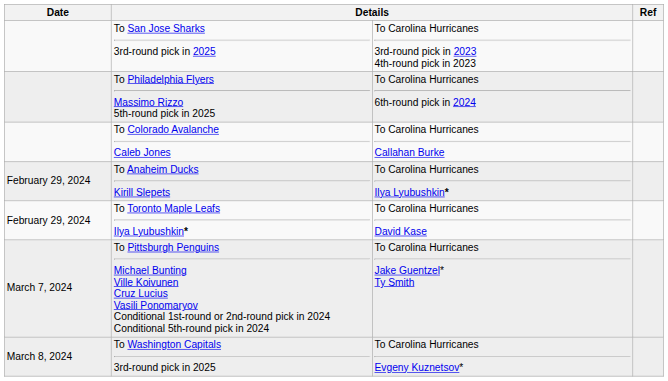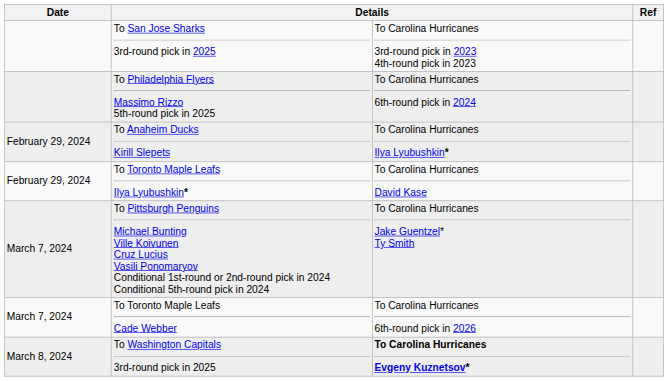 <table class="wikitable">
 <tr>
 <th style="width: 10em;">Date</th>
 <th colspan=2>Details</th>
 <th style="width: 2.5em;">Ref</th>
 </tr>
 <tr>
 <td></td>
 <td style="width: 25em;" valign="top">To <a href='#'>San Jose Sharks</a><hr>3rd-round pick in <a href='#'>2025</a></td>
 <td style="width: 25em;" valign="top">To Carolina Hurricanes<hr>3rd-round pick in <a href='#'>2023</a><br>4th-round pick in 2023</td>
 <td></td>
 </tr>
 <tr bgcolor=eeeeee>
 <td></td>
 <td style="width: 25em;" valign="top">To <a href='#'>Philadelphia Flyers</a><hr><a href='#'>Massimo Rizzo</a><br>5th-round pick in 2025</td>
 <td valign="top">To Carolina Hurricanes<hr>6th-round pick in <a href='#'>2024</a></td>
-<td></td>
-</tr>
-<tr>
-<td></td>
-<td style="width: 25em;" valign="top">To <a href='#'>Colorado Avalanche</a><hr><a href='#'>Caleb Jones</a></td>
-<td style="width: 25em;" valign="top">To Carolina Hurricanes<hr><a href='#'>Callahan Burke</a></td>
 <td></td>
 </tr>
 <tr bgcolor="eeeeee">
 <td>February 29, 2024</td>
 <td valign="top">To <a href='#'>Anaheim Ducks</a><hr><a href='#'>Kirill Slepets</a></td>
 <td valign="top">To Carolina Hurricanes<hr><a href='#'>Ilya Lyubushkin</a><span><strong>*</strong></span></td>
 <td></td>
 </tr>
 <tr>
 <td>February 29, 2024</td>
 <td valign="top">To <a href='#'>Toronto Maple Leafs</a><hr><a href='#'>Ilya Lyubushkin</a><span><strong>*</strong></span></td>
 <td style="width: 25em;" valign="top">To Carolina Hurricanes<hr><a href='#'>David Kase</a></td>
 <td></td>
 </tr>
 <tr bgcolor=eeeeee>
 <td>March 7, 2024</td>
 <td style="width: 25em;" valign="top">To <a href='#'>Pittsburgh Penguins</a><hr><a href='#'>Michael Bunting</a><br><a href='#'>Ville Koivunen</a><br><a href='#'>Cruz Lucius</a><br><a href='#'>Vasili Ponomaryov</a><br>Conditional 1st-round or 2nd-round pick in 2024<br>Conditional 5th-round pick in 2024</td>
 <td style="width: 25em;" valign="top">To Carolina Hurricanes<hr><a href='#'>Jake Guentzel</a>*<br><a href='#'>Ty Smith</a></td>
 <td></td>
 </tr>
+<tr>
+<td>March 7, 2024</td>
+<td style="width: 25em;" valign="top">To Toronto Maple Leafs<hr><a href='#'>Cade Webber</a></td>
+<td style="width: 25em;" valign="top">To Carolina Hurricanes<hr>6th-round pick in <a href='#'>2026</a></td>
+<td></td>
+</tr>
 <tr bgcolor=eeeeee>
 <td>March 8, 2024</td>
 <td style="width: 25em;" valign="top">To <a href='#'>Washington Capitals</a><hr>3rd-round pick in 2025</td>
-<td style="width: 25em;" valign="top">To Carolina Hurricanes<hr><a href='#'>Evgeny Kuznetsov</a>*</td>
+<td style="width: 25em;" valign="top"><strong>To Carolina Hurricanes<hr><a href='#'>Evgeny Kuznetsov</a>*</strong></td>
 <td></td>
 </tr>
 </table>
